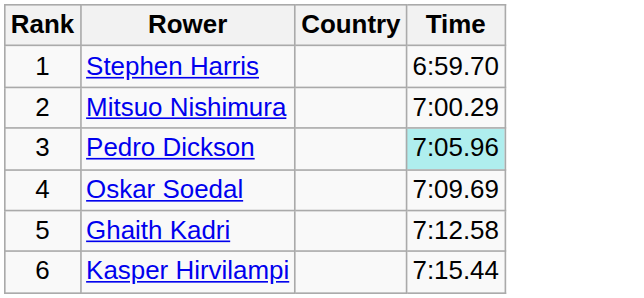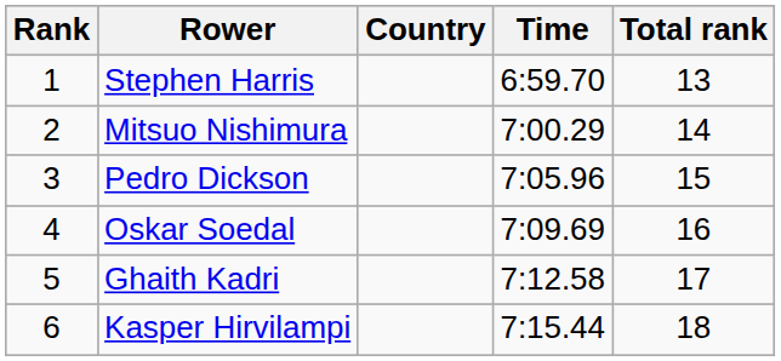 <table class="wikitable" style="text-align:center">
 <tr>
 <th>Rank</th>
 <th>Rower</th>
 <th>Country</th>
 <th>Time</th>
+<th>Total rank</th>
 </tr>
 <tr>
 <td>1</td>
 <td align="left"><a href='#'>Stephen Harris</a></td>
 <td align="left"></td>
 <td>6:59.70</td>
+<td>13</td>
 </tr>
 <tr>
 <td>2</td>
 <td align="left"><a href='#'>Mitsuo Nishimura</a></td>
 <td align="left"></td>
 <td>7:00.29</td>
+<td>14</td>
 </tr>
 <tr>
 <td>3</td>
 <td align="left"><a href='#'>Pedro Dickson</a></td>
 <td align="left"></td>
-<td style="background: paleturquoise;">7:05.96</td>
+<td>7:05.96</td>
+<td>15</td>
 </tr>
 <tr>
 <td>4</td>
 <td align="left"><a href='#'>Oskar Soedal</a></td>
 <td align="left"></td>
 <td>7:09.69</td>
+<td>16</td>
 </tr>
 <tr>
 <td>5</td>
 <td align="left"><a href='#'>Ghaith Kadri</a></td>
 <td align="left"></td>
 <td>7:12.58</td>
+<td>17</td>
 </tr>
 <tr>
 <td>6</td>
 <td align="left"><a href='#'>Kasper Hirvilampi</a></td>
 <td align="left"></td>
 <td>7:15.44</td>
+<td>18</td>
 </tr>
 </table>
